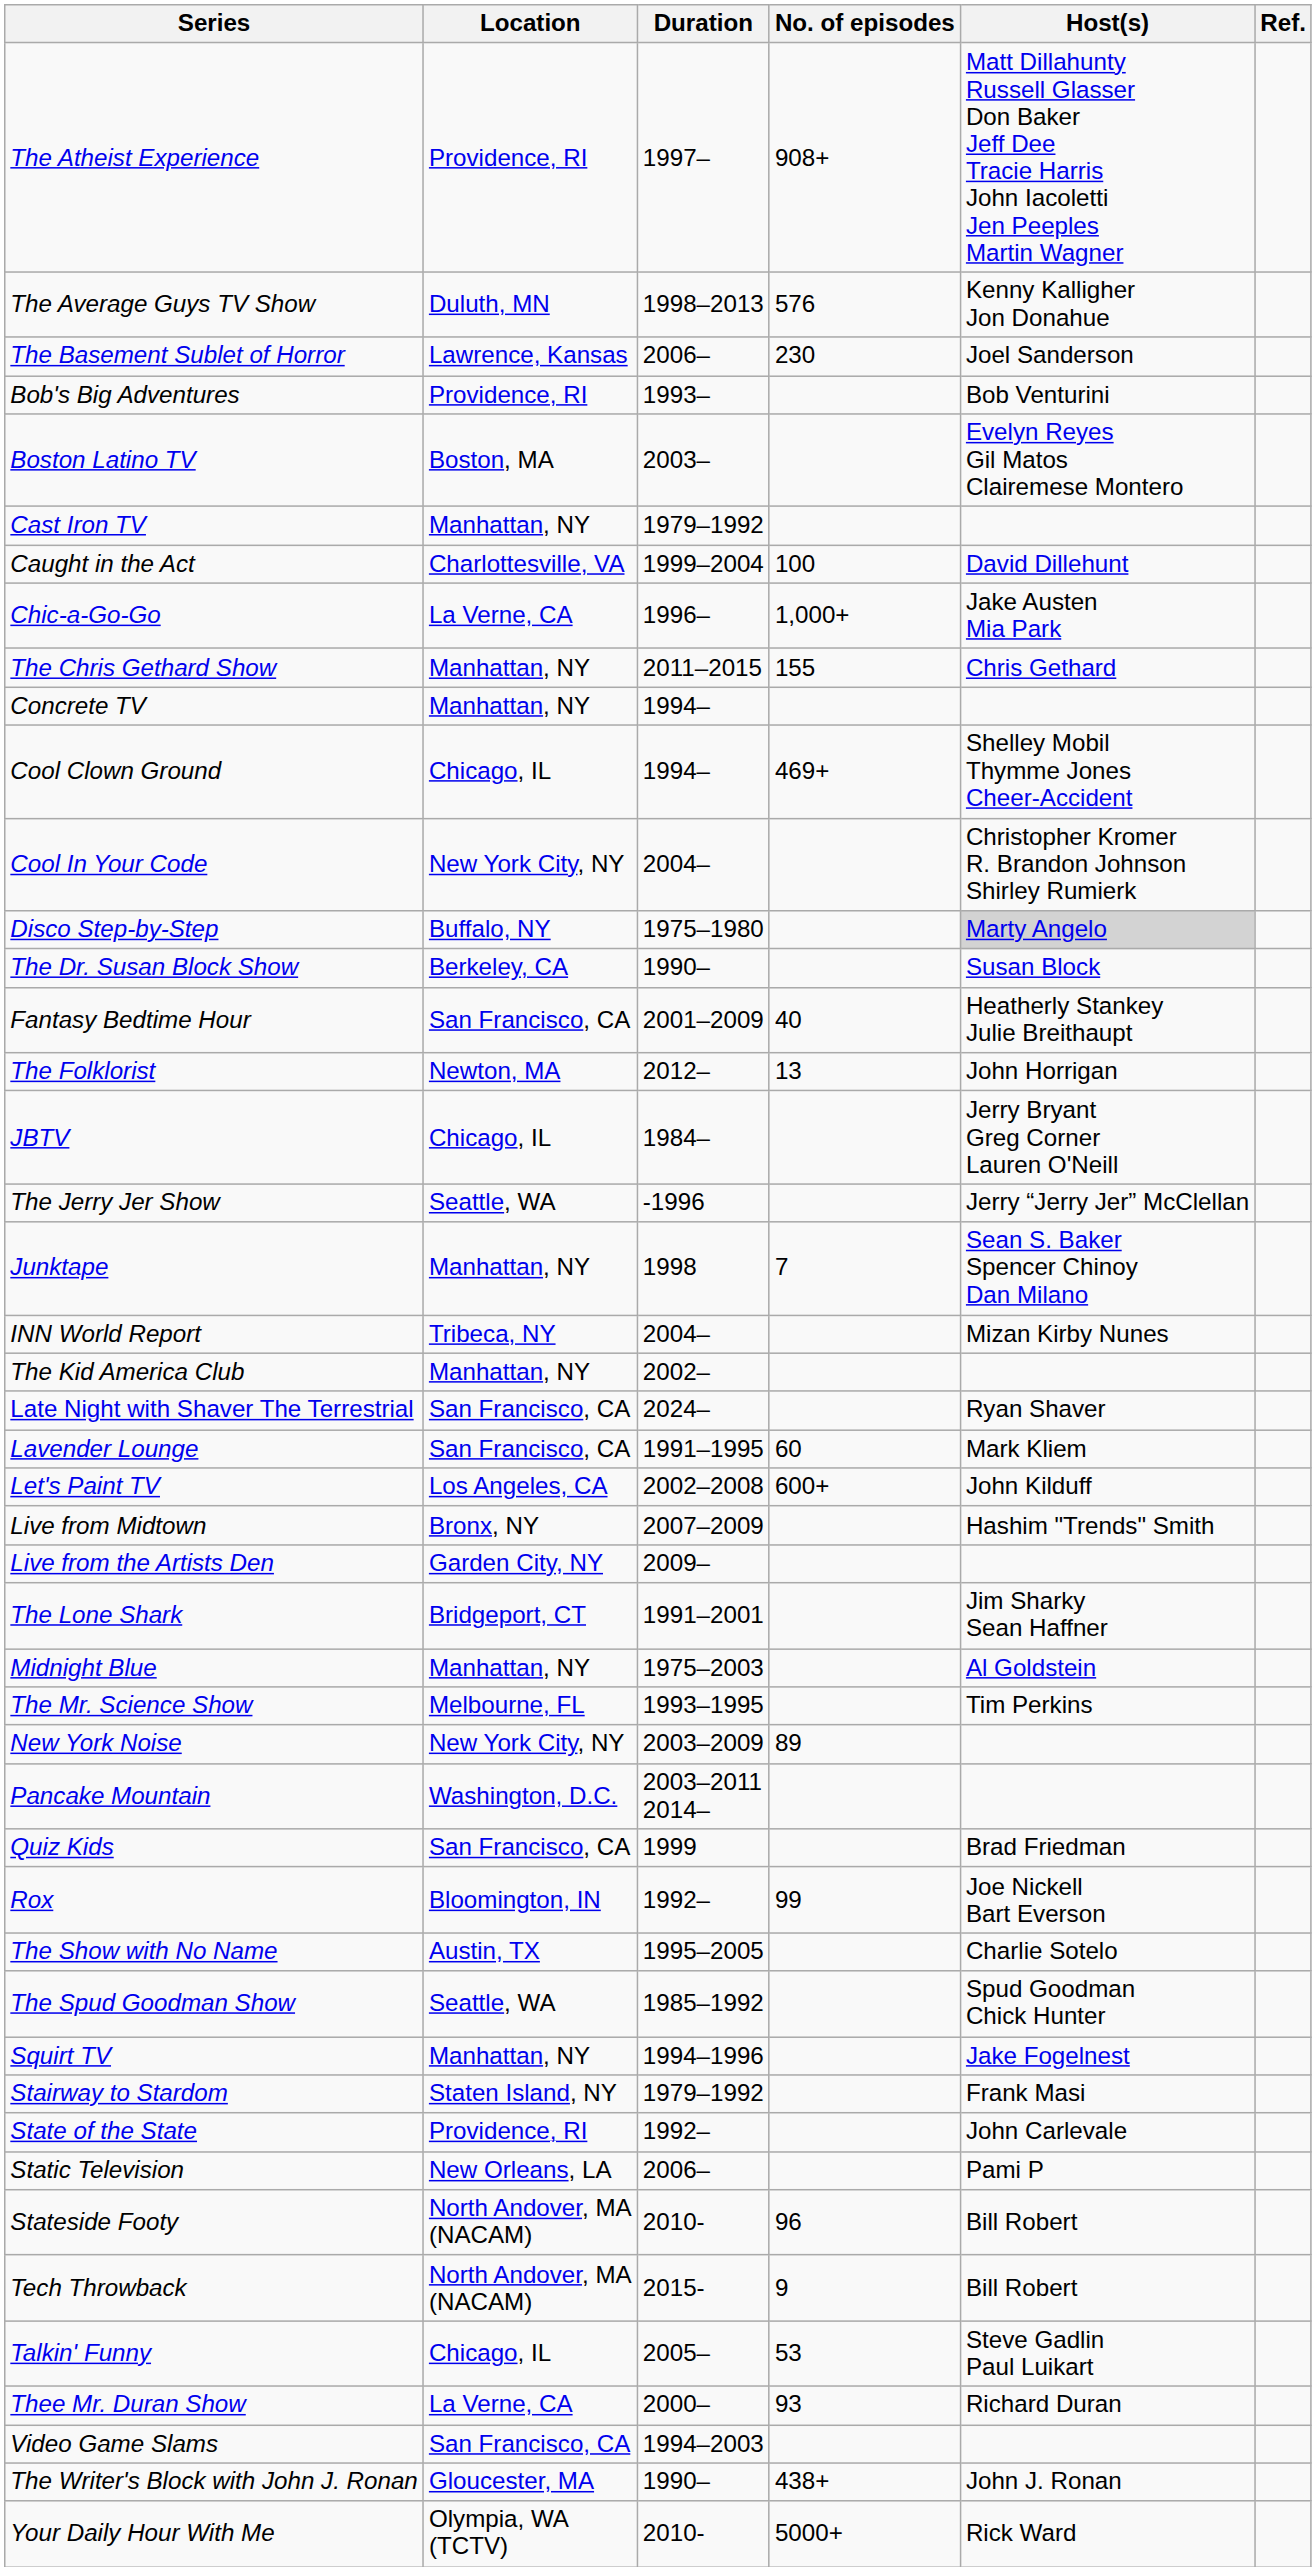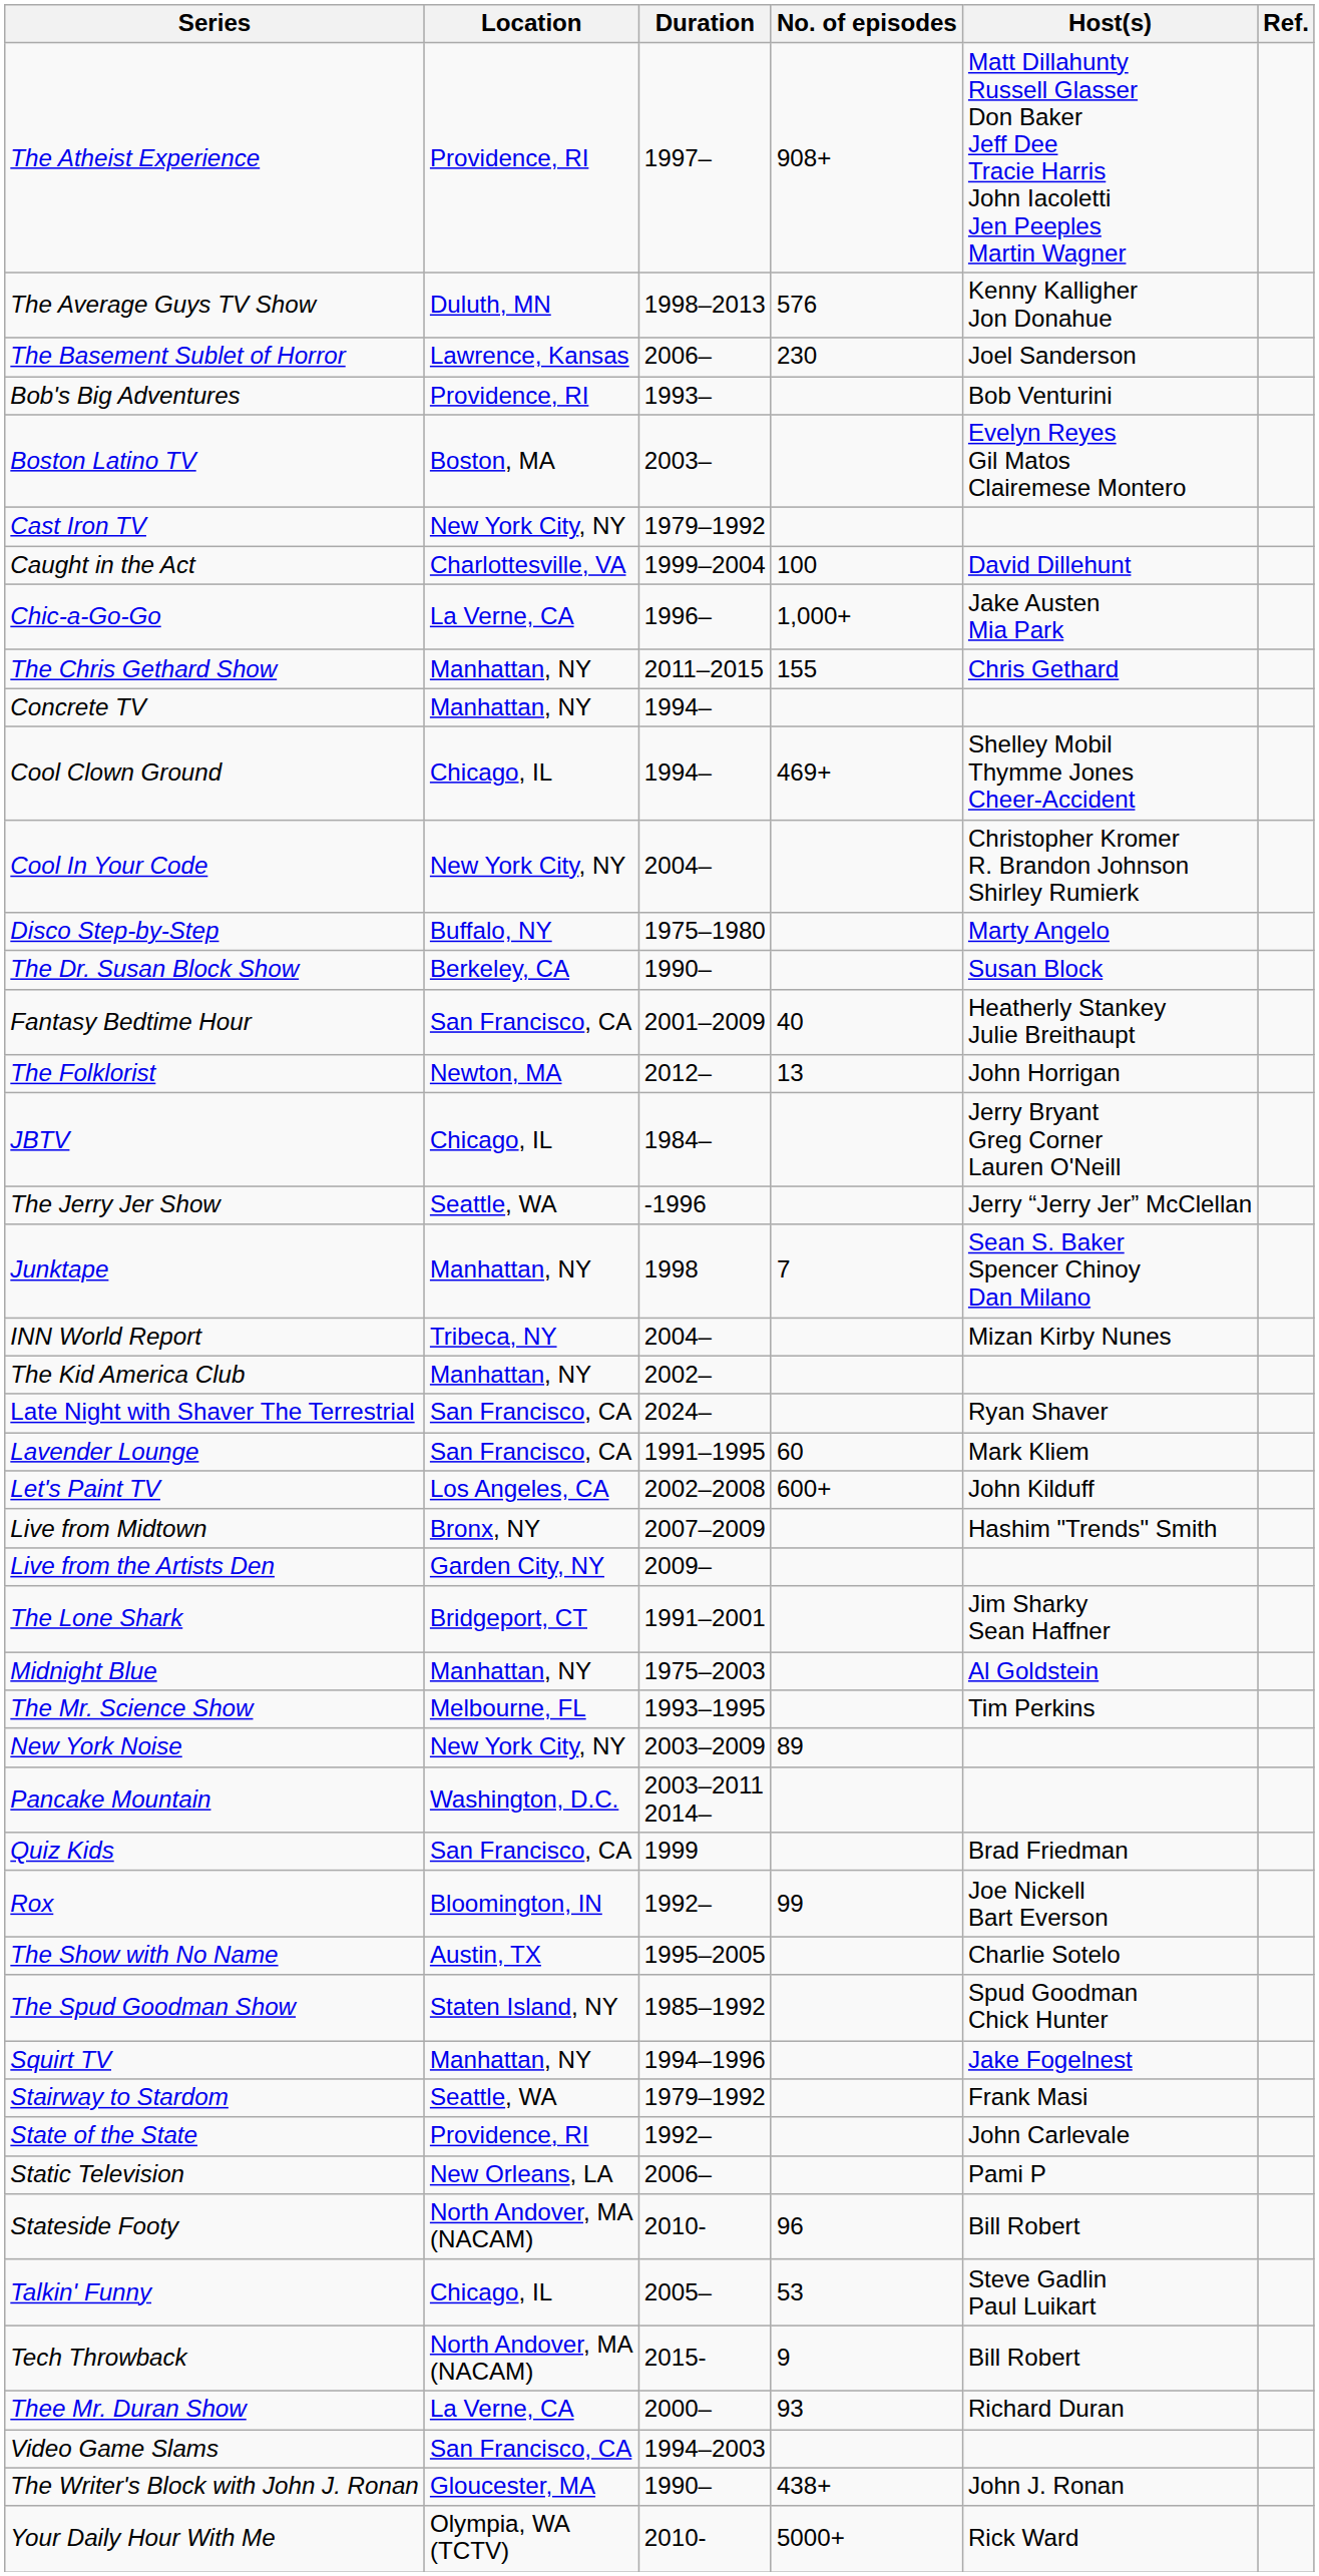 <table class="wikitable sortable">
 <tr>
 <th>Series</th>
 <th>Location<br></th>
 <th>Duration</th>
 <th>No. of episodes</th>
 <th>Host(s)</th>
 <th>Ref.</th>
 </tr>
 <tr>
 <td style=white-space:nowrap><em><a href='#'>The Atheist Experience</a></em></td>
 <td style=white-space:nowrap><a href='#'>Providence, RI</a><br></td>
 <td>1997–</td>
 <td>908+</td>
 <td><a href='#'>Matt Dillahunty</a><br><a href='#'>Russell Glasser</a><br>Don Baker<br><a href='#'>Jeff Dee</a><br><a href='#'>Tracie Harris</a><br>John Iacoletti<br><a href='#'>Jen Peeples</a><br><a href='#'>Martin Wagner</a></td>
 <td></td>
 </tr>
 <tr>
 <td style=white-space:nowrap><em>The Average Guys TV Show</em></td>
 <td style=white-space:nowrap><a href='#'>Duluth, MN</a><br></td>
 <td>1998–2013</td>
 <td>576</td>
 <td>Kenny Kalligher<br>Jon Donahue</td>
 <td></td>
 </tr>
 <tr>
 <td style=white-space:nowrap><em><a href='#'>The Basement Sublet of Horror</a></em></td>
 <td style=white-space:nowrap><a href='#'>Lawrence, Kansas</a><br></td>
 <td>2006–</td>
 <td>230</td>
 <td>Joel Sanderson</td>
 <td></td>
 </tr>
 <tr>
 <td style=white-space:nowrap><em>Bob's Big Adventures</em></td>
 <td style=white-space:nowrap><a href='#'>Providence, RI</a><br></td>
 <td>1993–</td>
 <td></td>
 <td>Bob Venturini</td>
 <td></td>
 </tr>
 <tr>
 <td style=white-space:nowrap><em><a href='#'>Boston Latino TV</a></em></td>
 <td style=white-space:nowrap><a href='#'>Boston</a>, MA<br></td>
 <td>2003–</td>
 <td></td>
 <td><a href='#'>Evelyn Reyes</a><br>Gil Matos<br>Clairemese Montero</td>
 <td></td>
 </tr>
 <tr>
 <td style="white-space:nowrap"><em><a href='#'>Cast Iron TV</a></em></td>
-<td style="white-space:nowrap"><a href='#'>Manhattan</a>, NY<br></td>
+<td style=white-space:nowrap><a href='#'>New York City</a>, NY<br></td>
 <td>1979–1992</td>
 <td></td>
 <td></td>
 <td></td>
 </tr>
 <tr>
 <td style=white-space:nowrap><em>Caught in the Act</em></td>
 <td style=white-space:nowrap><a href='#'>Charlottesville, VA</a><br></td>
 <td>1999–2004</td>
 <td>100</td>
 <td><a href='#'>David Dillehunt</a></td>
 <td></td>
 </tr>
 <tr>
 <td style=white-space:nowrap><em><a href='#'>Chic-a-Go-Go</a></em></td>
 <td style=white-space:nowrap><a href='#'>La Verne, CA</a><br></td>
 <td>1996–</td>
 <td>1,000+</td>
 <td>Jake Austen<br><a href='#'>Mia Park</a></td>
 <td></td>
 </tr>
 <tr>
 <td style=white-space:nowrap><em><a href='#'>The Chris Gethard Show</a></em></td>
 <td style=white-space:nowrap><a href='#'>Manhattan</a>, NY<br></td>
 <td>2011–2015</td>
 <td>155</td>
 <td><a href='#'>Chris Gethard</a></td>
 <td></td>
 </tr>
 <tr>
 <td style=white-space:nowrap><em>Concrete TV</em></td>
 <td style=white-space:nowrap><a href='#'>Manhattan</a>, NY<br></td>
 <td>1994–</td>
 <td></td>
 <td></td>
 <td></td>
 </tr>
 <tr>
 <td style=white-space:nowrap><em>Cool Clown Ground</em></td>
 <td style=white-space:nowrap><a href='#'>Chicago</a>, IL<br></td>
 <td>1994–</td>
 <td>469+</td>
 <td>Shelley Mobil<br>Thymme Jones<br><a href='#'>Cheer-Accident</a></td>
 <td></td>
 </tr>
 <tr>
 <td style=white-space:nowrap><em><a href='#'>Cool In Your Code</a></em></td>
 <td style=white-space:nowrap><a href='#'>New York City</a>, NY<br></td>
 <td>2004–</td>
 <td></td>
 <td>Christopher Kromer<br>R. Brandon Johnson<br>Shirley Rumierk</td>
 <td></td>
 </tr>
 <tr>
 <td style=white-space:nowrap><em><a href='#'>Disco Step-by-Step</a></em></td>
 <td style=white-space:nowrap><a href='#'>Buffalo, NY</a></td>
 <td>1975–1980</td>
 <td></td>
-<td style="background: lightgrey;"><a href='#'>Marty Angelo</a></td>
+<td><a href='#'>Marty Angelo</a></td>
 <td></td>
 </tr>
 <tr>
 <td style=white-space:nowrap><em><a href='#'>The Dr. Susan Block Show</a></em></td>
 <td style=white-space:nowrap><a href='#'>Berkeley, CA</a><br></td>
 <td>1990–</td>
 <td></td>
 <td><a href='#'>Susan Block</a></td>
 <td></td>
 </tr>
 <tr>
 <td style=white-space:nowrap><em>Fantasy Bedtime Hour</em></td>
 <td style=white-space:nowrap><a href='#'>San Francisco</a>, CA<br></td>
 <td>2001–2009</td>
 <td>40</td>
 <td>Heatherly Stankey<br>Julie Breithaupt</td>
 <td></td>
 </tr>
 <tr>
 <td style=white-space:nowrap><em><a href='#'>The Folklorist</a></em></td>
 <td style=white-space:nowrap><a href='#'>Newton, MA</a><br></td>
 <td>2012–</td>
 <td>13</td>
 <td>John Horrigan</td>
 <td></td>
 </tr>
 <tr>
 <td style="white-space:nowrap"><em><a href='#'>JBTV</a></em></td>
 <td style="white-space:nowrap"><a href='#'>Chicago</a>, IL<br></td>
 <td>1984–</td>
 <td></td>
 <td>Jerry Bryant<br>Greg Corner<br>Lauren O'Neill</td>
 <td></td>
 </tr>
 <tr>
 <td style=white-space:nowrap><em>The Jerry Jer Show</em></td>
 <td style=white-space:nowrap><a href='#'>Seattle</a>, WA</td>
 <td>-1996</td>
 <td></td>
 <td>Jerry “Jerry Jer” McClellan</td>
 <td></td>
 </tr>
 <tr>
 <td style=white-space:nowrap><em><a href='#'>Junktape</a></em></td>
 <td style=white-space:nowrap><a href='#'>Manhattan</a>, NY<br></td>
 <td>1998</td>
 <td>7</td>
 <td><a href='#'>Sean S. Baker</a><br>Spencer Chinoy<br><a href='#'>Dan Milano</a></td>
 <td></td>
 </tr>
 <tr>
 <td style=white-space:nowrap><em>INN World Report</em></td>
 <td style=white-space:nowrap><a href='#'>Tribeca, NY</a><br></td>
 <td>2004–</td>
 <td></td>
 <td>Mizan Kirby Nunes</td>
 <td></td>
 </tr>
 <tr>
 <td style=white-space:nowrap><em>The Kid America Club</em></td>
 <td style=white-space:nowrap><a href='#'>Manhattan</a>, NY<br></td>
 <td>2002–</td>
 <td></td>
 <td></td>
 <td></td>
 </tr>
 <tr>
 <td><a href='#'>Late Night with Shaver The Terrestrial</a></td>
 <td><a href='#'>San Francisco</a>, CA</td>
 <td>2024–</td>
 <td></td>
 <td>Ryan Shaver</td>
 <td></td>
 </tr>
 <tr>
 <td style=white-space:nowrap><em><a href='#'>Lavender Lounge</a></em></td>
 <td style=white-space:nowrap><a href='#'>San Francisco</a>, CA</td>
 <td>1991–1995</td>
 <td>60</td>
 <td>Mark Kliem</td>
 <td></td>
 </tr>
 <tr>
 <td style=white-space:nowrap><em><a href='#'>Let's Paint TV</a></em></td>
 <td style=white-space:nowrap><a href='#'>Los Angeles, CA</a><br></td>
 <td>2002–2008</td>
 <td>600+</td>
 <td>John Kilduff</td>
 <td></td>
 </tr>
 <tr>
 <td style=white-space:nowrap><em>Live from Midtown</em></td>
 <td style=white-space:nowrap><a href='#'>Bronx</a>, NY<br></td>
 <td>2007–2009</td>
 <td></td>
 <td>Hashim "Trends" Smith</td>
 <td></td>
 </tr>
 <tr>
 <td style=white-space:nowrap><em><a href='#'>Live from the Artists Den</a></em></td>
 <td style=white-space:nowrap><a href='#'>Garden City, NY</a><br></td>
 <td>2009–</td>
 <td></td>
 <td></td>
 <td></td>
 </tr>
 <tr>
 <td style=white-space:nowrap><em><a href='#'>The Lone Shark</a></em></td>
 <td style=white-space:nowrap><a href='#'>Bridgeport, CT</a><br></td>
 <td>1991–2001</td>
 <td></td>
 <td>Jim Sharky<br>Sean Haffner</td>
 <td></td>
 </tr>
 <tr>
 <td style=white-space:nowrap><em><a href='#'>Midnight Blue</a></em></td>
 <td style=white-space:nowrap><a href='#'>Manhattan</a>, NY<br></td>
 <td>1975–2003</td>
 <td></td>
 <td><a href='#'>Al Goldstein</a></td>
 <td></td>
 </tr>
 <tr>
 <td style=white-space:nowrap><em><a href='#'>The Mr. Science Show</a></em></td>
 <td style=white-space:nowrap><a href='#'>Melbourne, FL</a></td>
 <td>1993–1995</td>
 <td></td>
 <td>Tim Perkins</td>
 <td></td>
 </tr>
 <tr>
 <td style=white-space:nowrap><em><a href='#'>New York Noise</a></em></td>
 <td style=white-space:nowrap><a href='#'>New York City</a>, NY<br></td>
 <td>2003–2009</td>
 <td>89</td>
 <td></td>
 <td></td>
 </tr>
 <tr>
 <td style=white-space:nowrap><em><a href='#'>Pancake Mountain</a></em></td>
 <td style=white-space:nowrap><a href='#'>Washington, D.C.</a><br></td>
 <td>2003–2011<br>2014–</td>
 <td></td>
 <td></td>
 <td></td>
 </tr>
 <tr>
 <td style=white-space:nowrap><em><a href='#'>Quiz Kids</a></em></td>
 <td style=white-space:nowrap><a href='#'>San Francisco</a>, CA<br></td>
 <td>1999</td>
 <td></td>
 <td>Brad Friedman</td>
 <td></td>
 </tr>
 <tr>
 <td style=white-space:nowrap><em><a href='#'>Rox</a></em></td>
 <td style=white-space:nowrap><a href='#'>Bloomington, IN</a><br></td>
 <td>1992–</td>
 <td>99</td>
 <td>Joe Nickell<br>Bart Everson</td>
 <td></td>
 </tr>
 <tr>
 <td style=white-space:nowrap><em><a href='#'>The Show with No Name</a></em></td>
 <td style=white-space:nowrap><a href='#'>Austin, TX</a><br></td>
 <td>1995–2005</td>
 <td></td>
 <td>Charlie Sotelo</td>
 <td></td>
 </tr>
 <tr>
 <td style=white-space:nowrap><em><a href='#'>The Spud Goodman Show</a></em></td>
-<td style=white-space:nowrap><a href='#'>Seattle</a>, WA</td>
+<td style=white-space:nowrap><a href='#'>Staten Island</a>, NY</td>
 <td>1985–1992</td>
 <td></td>
 <td>Spud Goodman<br>Chick Hunter</td>
 <td></td>
 </tr>
 <tr>
 <td style=white-space:nowrap><em><a href='#'>Squirt TV</a></em></td>
 <td style=white-space:nowrap><a href='#'>Manhattan</a>, NY</td>
 <td>1994–1996</td>
 <td></td>
 <td><a href='#'>Jake Fogelnest</a></td>
 <td></td>
 </tr>
 <tr>
 <td style=white-space:nowrap><em><a href='#'>Stairway to Stardom</a></em></td>
-<td style=white-space:nowrap><a href='#'>Staten Island</a>, NY</td>
+<td style=white-space:nowrap><a href='#'>Seattle</a>, WA</td>
 <td>1979–1992</td>
 <td></td>
 <td>Frank Masi</td>
 <td></td>
 </tr>
 <tr>
 <td style=white-space:nowrap><em><a href='#'>State of the State</a></em></td>
 <td style=white-space:nowrap><a href='#'>Providence, RI</a><br></td>
 <td>1992–</td>
 <td></td>
 <td>John Carlevale</td>
 <td></td>
 </tr>
 <tr>
 <td style=white-space:nowrap><em>Static Television</em></td>
 <td style=white-space:nowrap><a href='#'>New Orleans</a>, LA<br></td>
 <td>2006–</td>
 <td></td>
 <td>Pami P</td>
 <td></td>
 </tr>
 <tr>
 <td><em>Stateside Footy</em></td>
 <td><a href='#'>North Andover</a>, MA<br>(NACAM)</td>
 <td>2010-</td>
 <td>96</td>
 <td>Bill Robert</td>
 <td></td>
 </tr>
 <tr>
+<td style=white-space:nowrap><em><a href='#'>Talkin' Funny</a></em></td>
+<td style=white-space:nowrap><a href='#'>Chicago</a>, IL<br></td>
+<td>2005–</td>
+<td>53</td>
+<td>Steve Gadlin<br>Paul Luikart</td>
+<td></td>
+</tr>
+<tr>
 <td><em>Tech Throwback</em></td>
 <td><a href='#'>North Andover</a>, MA<br>(NACAM)</td>
 <td>2015-</td>
 <td>9</td>
 <td>Bill Robert</td>
-<td></td>
-</tr>
-<tr>
-<td style=white-space:nowrap><em><a href='#'>Talkin' Funny</a></em></td>
-<td style=white-space:nowrap><a href='#'>Chicago</a>, IL<br></td>
-<td>2005–</td>
-<td>53</td>
-<td>Steve Gadlin<br>Paul Luikart</td>
 <td></td>
 </tr>
 <tr>
 <td style=white-space:nowrap><em><a href='#'>Thee Mr. Duran Show</a></em></td>
 <td style=white-space:nowrap><a href='#'>La Verne, CA</a><br></td>
 <td>2000–</td>
 <td>93</td>
 <td>Richard Duran</td>
 <td></td>
 </tr>
 <tr>
 <td style=white-space:nowrap><em>Video Game Slams</em></td>
 <td style=white-space:nowrap><a href='#'>San Francisco, CA</a><br></td>
 <td>1994–2003</td>
 <td></td>
 <td></td>
 <td></td>
 </tr>
 <tr>
 <td style=white-space:nowrap><em>The Writer's Block with John J. Ronan</em></td>
 <td style=white-space:nowrap><a href='#'>Gloucester, MA</a><br></td>
 <td>1990–</td>
 <td>438+</td>
 <td>John J. Ronan</td>
 <td></td>
 </tr>
 <tr>
 <td><em>Your Daily Hour With Me</em></td>
 <td>Olympia, WA<br>(TCTV)</td>
 <td>2010-</td>
 <td>5000+</td>
 <td>Rick Ward</td>
 <td></td>
 </tr>
 </table>
